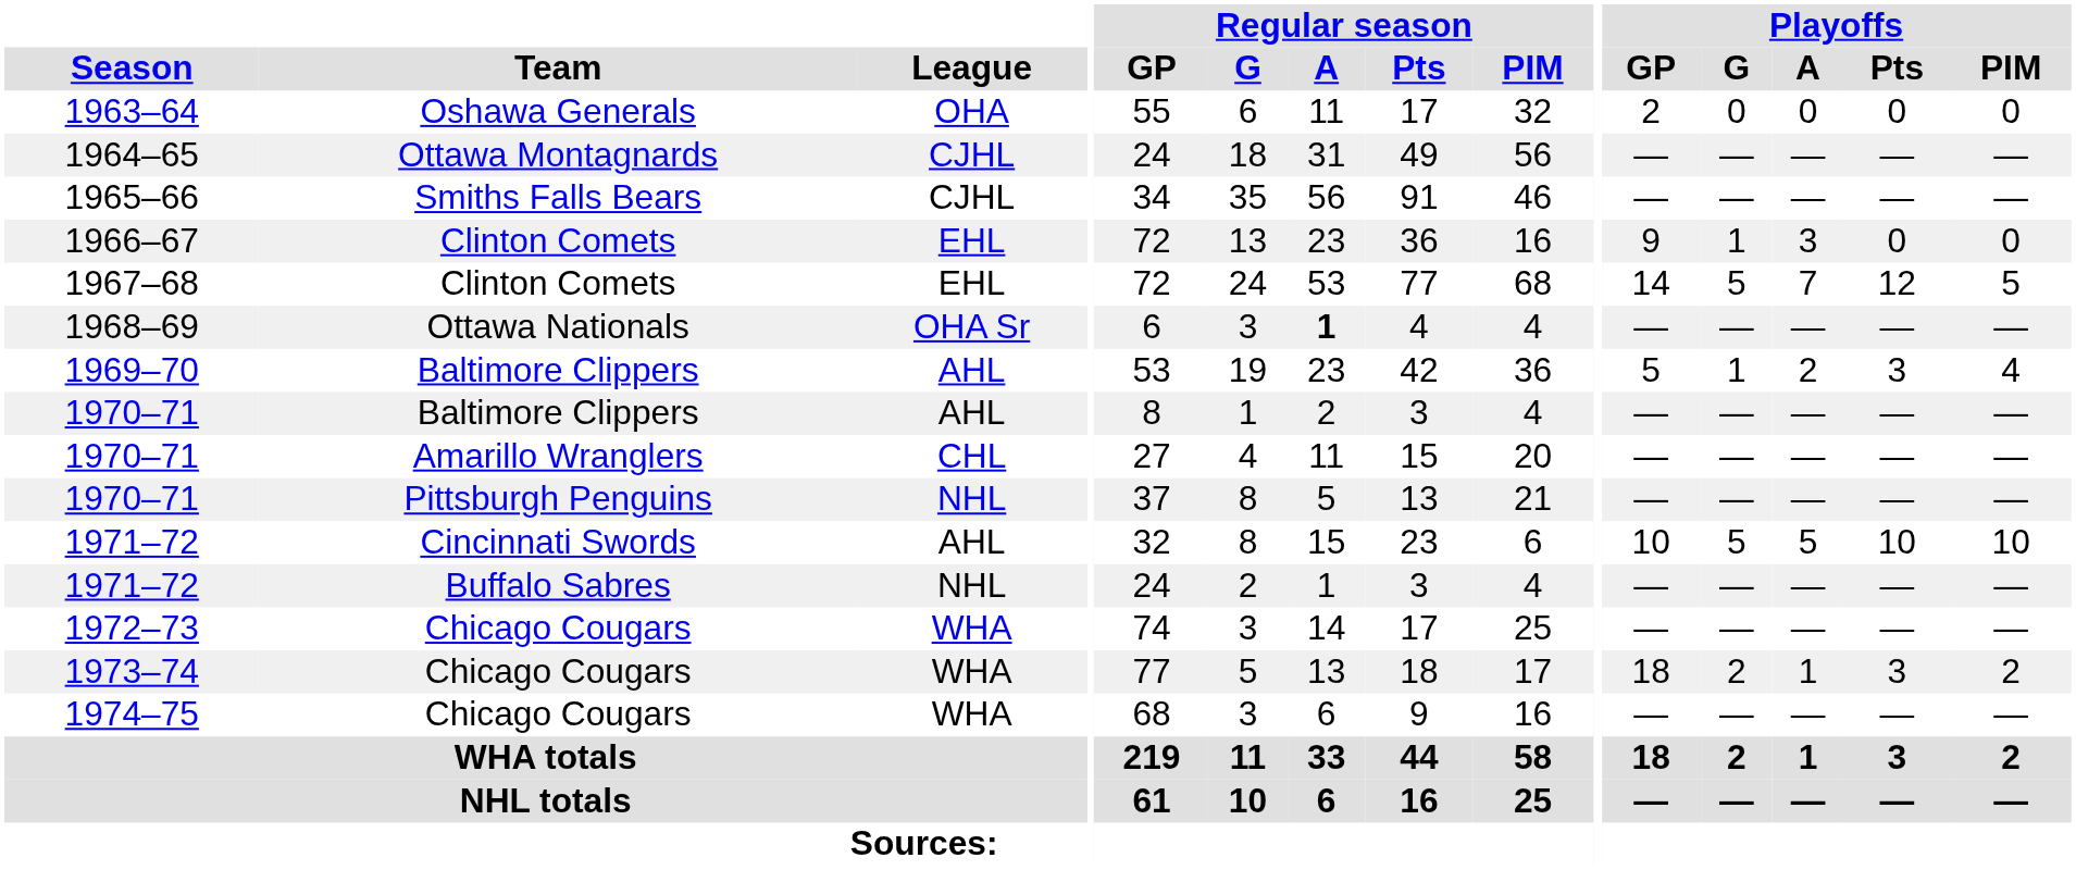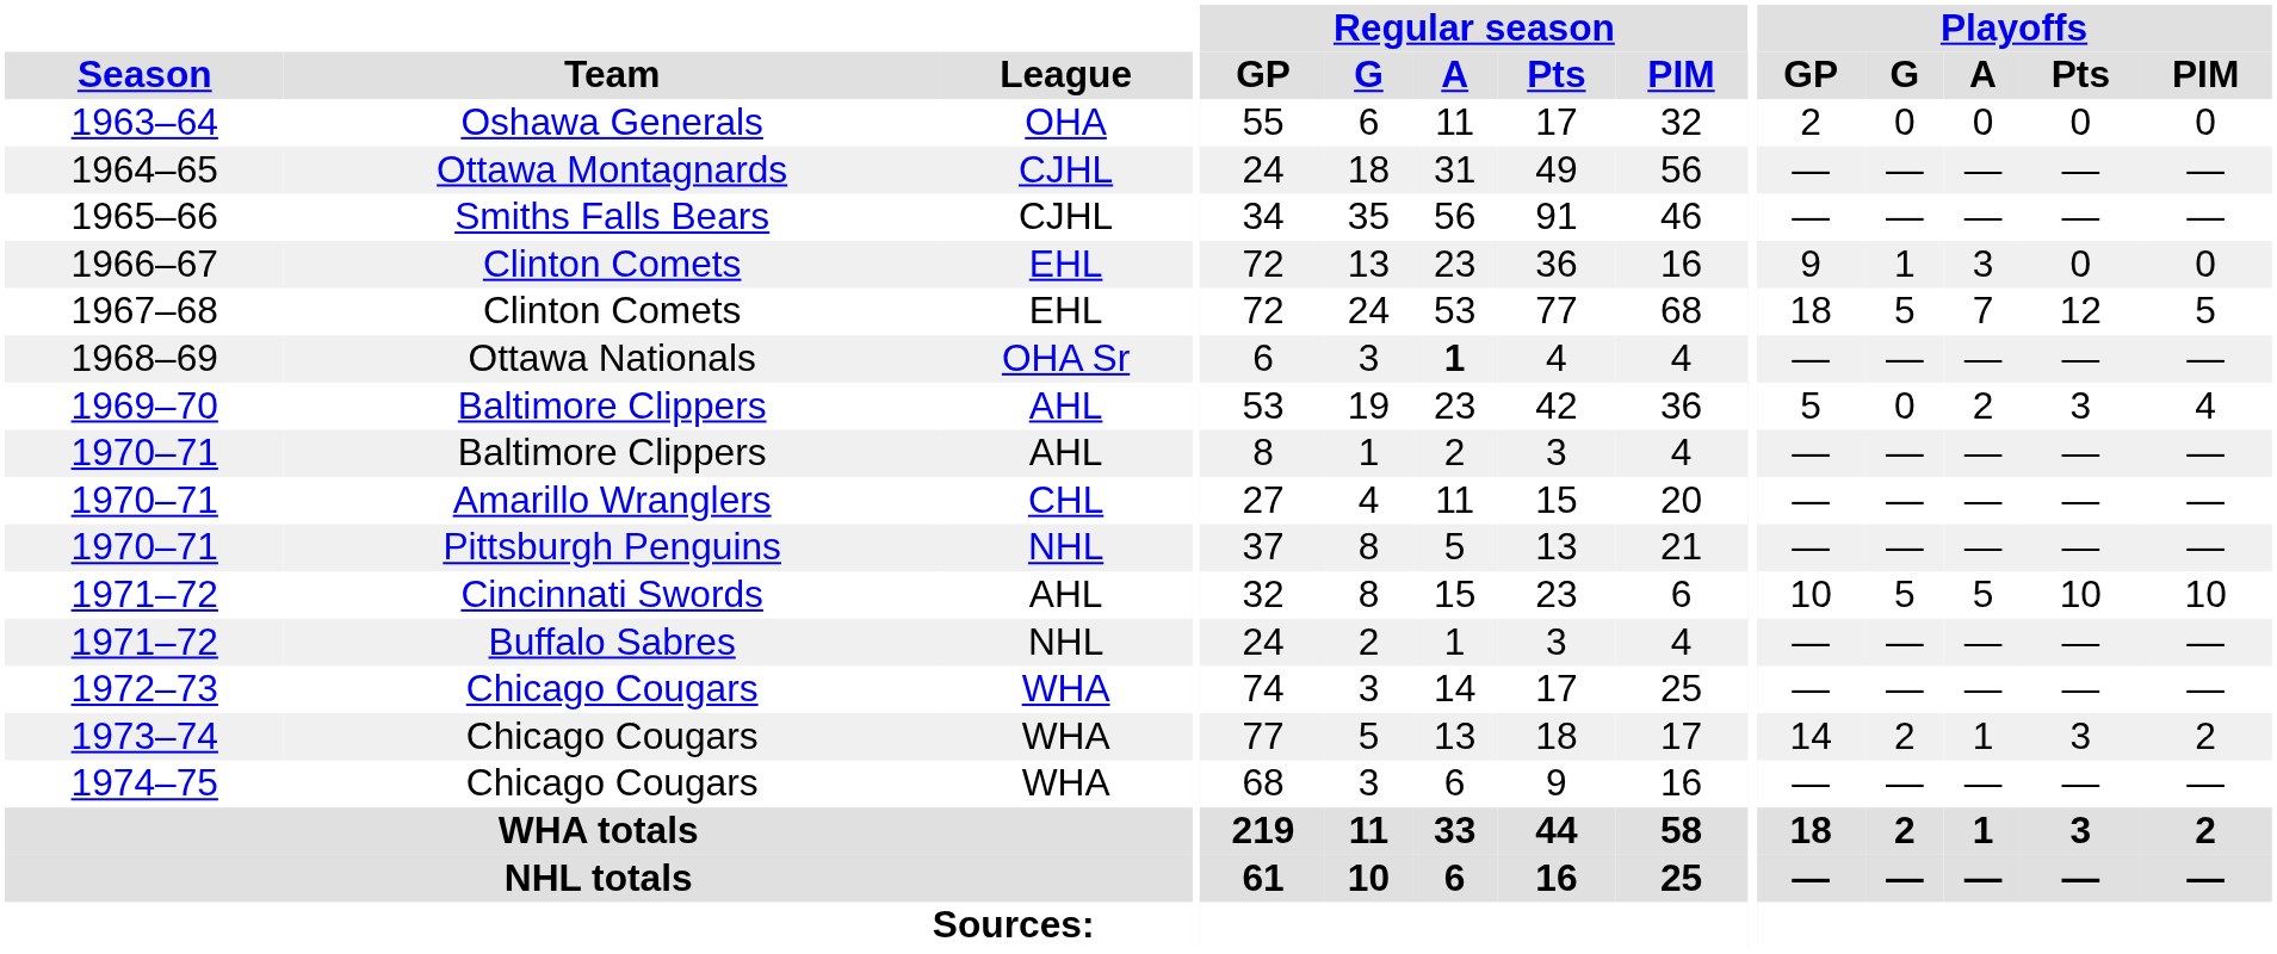 <table border="0" cellpadding="1" cellspacing="0" style="text-align:center; width:60em">
 <tr bgcolor="#e0e0e0">
 <th colspan="3" bgcolor="#ffffff"></th>
 <th rowspan="100" bgcolor="#ffffff"></th>
 <th colspan="5"><a href='#'>Regular season</a></th>
 <th rowspan="100" bgcolor="#ffffff"></th>
 <th colspan="5"><a href='#'>Playoffs</a></th>
 </tr>
 <tr bgcolor="#e0e0e0">
 <th><a href='#'>Season</a></th>
 <th>Team</th>
 <th>League</th>
 <th>GP</th>
 <th><a href='#'>G</a></th>
 <th><a href='#'>A</a></th>
 <th><a href='#'>Pts</a></th>
 <th><a href='#'>PIM</a></th>
 <th>GP</th>
 <th>G</th>
 <th>A</th>
 <th>Pts</th>
 <th>PIM</th>
 </tr>
 <tr>
 <td><a href='#'>1963–64</a></td>
 <td><a href='#'>Oshawa Generals</a></td>
 <td><a href='#'>OHA</a></td>
 <td>55</td>
 <td>6</td>
 <td>11</td>
 <td>17</td>
 <td>32</td>
 <td>2</td>
 <td>0</td>
 <td>0</td>
 <td>0</td>
 <td>0</td>
 </tr>
 <tr bgcolor="#f0f0f0">
 <td>1964–65</td>
 <td><a href='#'>Ottawa Montagnards</a></td>
 <td><a href='#'>CJHL</a></td>
 <td>24</td>
 <td>18</td>
 <td>31</td>
 <td>49</td>
 <td>56</td>
 <td>—</td>
 <td>—</td>
 <td>—</td>
 <td>—</td>
 <td>—</td>
 </tr>
 <tr>
 <td>1965–66</td>
 <td><a href='#'>Smiths Falls Bears</a></td>
 <td>CJHL</td>
 <td>34</td>
 <td>35</td>
 <td>56</td>
 <td>91</td>
 <td>46</td>
 <td>—</td>
 <td>—</td>
 <td>—</td>
 <td>—</td>
 <td>—</td>
 </tr>
 <tr bgcolor="#f0f0f0">
 <td>1966–67</td>
 <td><a href='#'>Clinton Comets</a></td>
 <td><a href='#'>EHL</a></td>
 <td>72</td>
 <td>13</td>
 <td>23</td>
 <td>36</td>
 <td>16</td>
 <td>9</td>
 <td>1</td>
 <td>3</td>
 <td>0</td>
 <td>0</td>
 </tr>
 <tr>
 <td>1967–68</td>
 <td>Clinton Comets</td>
 <td>EHL</td>
 <td>72</td>
 <td>24</td>
 <td>53</td>
 <td>77</td>
 <td>68</td>
-<td>14</td>
+<td>18</td>
 <td>5</td>
 <td>7</td>
 <td>12</td>
 <td>5</td>
 </tr>
 <tr bgcolor="#f0f0f0">
 <td>1968–69</td>
 <td>Ottawa Nationals</td>
 <td><a href='#'>OHA Sr</a></td>
 <td>6</td>
 <td>3</td>
 <td><strong>1</strong></td>
 <td>4</td>
 <td>4</td>
 <td>—</td>
 <td>—</td>
 <td>—</td>
 <td>—</td>
 <td>—</td>
 </tr>
 <tr>
 <td><a href='#'>1969–70</a></td>
 <td><a href='#'>Baltimore Clippers</a></td>
 <td><a href='#'>AHL</a></td>
 <td>53</td>
 <td>19</td>
 <td>23</td>
 <td>42</td>
 <td>36</td>
 <td>5</td>
-<td>1</td>
+<td>0</td>
 <td>2</td>
 <td>3</td>
 <td>4</td>
 </tr>
 <tr bgcolor="#f0f0f0">
 <td><a href='#'>1970–71</a></td>
 <td>Baltimore Clippers</td>
 <td>AHL</td>
 <td>8</td>
 <td>1</td>
 <td>2</td>
 <td>3</td>
 <td>4</td>
 <td>—</td>
 <td>—</td>
 <td>—</td>
 <td>—</td>
 <td>—</td>
 </tr>
 <tr>
 <td><a href='#'>1970–71</a></td>
 <td><a href='#'>Amarillo Wranglers</a></td>
 <td><a href='#'>CHL</a></td>
 <td>27</td>
 <td>4</td>
 <td>11</td>
 <td>15</td>
 <td>20</td>
 <td>—</td>
 <td>—</td>
 <td>—</td>
 <td>—</td>
 <td>—</td>
 </tr>
 <tr bgcolor="#f0f0f0">
 <td><a href='#'>1970–71</a></td>
 <td><a href='#'>Pittsburgh Penguins</a></td>
 <td><a href='#'>NHL</a></td>
 <td>37</td>
 <td>8</td>
 <td>5</td>
 <td>13</td>
 <td>21</td>
 <td>—</td>
 <td>—</td>
 <td>—</td>
 <td>—</td>
 <td>—</td>
 </tr>
 <tr>
 <td><a href='#'>1971–72</a></td>
 <td><a href='#'>Cincinnati Swords</a></td>
 <td>AHL</td>
 <td>32</td>
 <td>8</td>
 <td>15</td>
 <td>23</td>
 <td>6</td>
 <td>10</td>
 <td>5</td>
 <td>5</td>
 <td>10</td>
 <td>10</td>
 </tr>
 <tr bgcolor="#f0f0f0">
 <td><a href='#'>1971–72</a></td>
 <td><a href='#'>Buffalo Sabres</a></td>
 <td>NHL</td>
 <td>24</td>
 <td>2</td>
 <td>1</td>
 <td>3</td>
 <td>4</td>
 <td>—</td>
 <td>—</td>
 <td>—</td>
 <td>—</td>
 <td>—</td>
 </tr>
 <tr>
 <td><a href='#'>1972–73</a></td>
 <td><a href='#'>Chicago Cougars</a></td>
 <td><a href='#'>WHA</a></td>
 <td>74</td>
 <td>3</td>
 <td>14</td>
 <td>17</td>
 <td>25</td>
 <td>—</td>
 <td>—</td>
 <td>—</td>
 <td>—</td>
 <td>—</td>
 </tr>
 <tr bgcolor="#f0f0f0">
 <td><a href='#'>1973–74</a></td>
 <td>Chicago Cougars</td>
 <td>WHA</td>
 <td>77</td>
 <td>5</td>
 <td>13</td>
 <td>18</td>
 <td>17</td>
-<td>18</td>
+<td>14</td>
 <td>2</td>
 <td>1</td>
 <td>3</td>
 <td>2</td>
 </tr>
 <tr>
 <td><a href='#'>1974–75</a></td>
 <td>Chicago Cougars</td>
 <td>WHA</td>
 <td>68</td>
 <td>3</td>
 <td>6</td>
 <td>9</td>
 <td>16</td>
 <td>—</td>
 <td>—</td>
 <td>—</td>
 <td>—</td>
 <td>—</td>
 </tr>
 <tr bgcolor="#e0e0e0">
 <th colspan="3">WHA totals</th>
 <th>219</th>
 <th>11</th>
 <th>33</th>
 <th>44</th>
 <th>58</th>
 <th>18</th>
 <th>2</th>
 <th>1</th>
 <th>3</th>
 <th>2</th>
 </tr>
 <tr bgcolor="#e0e0e0">
 <th colspan="3">NHL totals</th>
 <th>61</th>
 <th>10</th>
 <th>6</th>
 <th>16</th>
 <th>25</th>
 <th>—</th>
 <th>—</th>
 <th>—</th>
 <th>—</th>
 <th>—</th>
 </tr>
 <tr>
 <td colspan="13" style="text-align: center;"><strong>Sources:</strong></td>
 </tr>
 </table>
